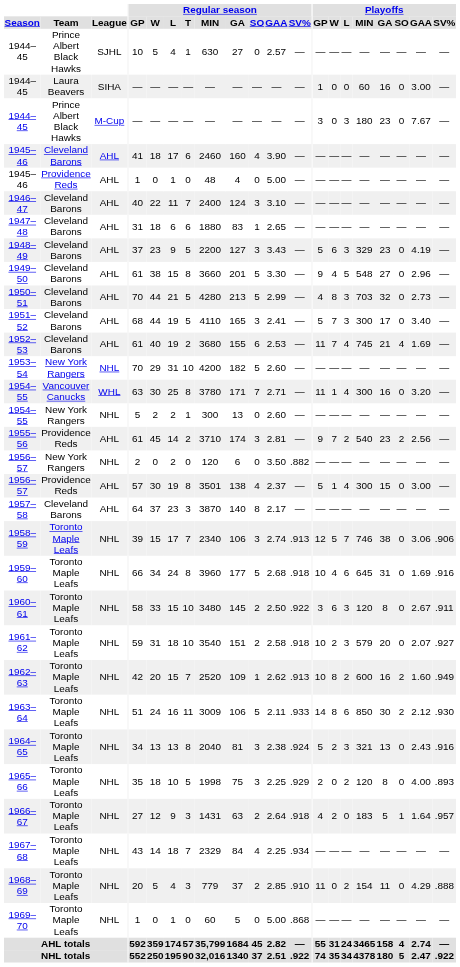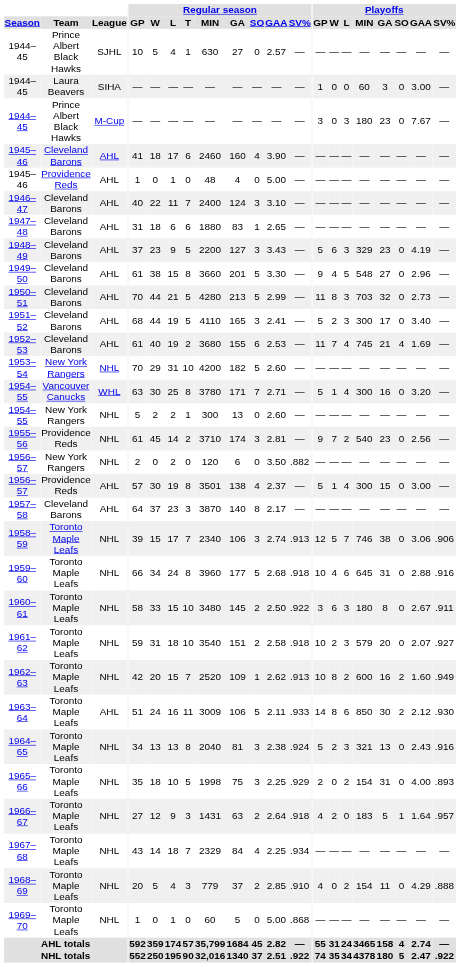 <table border="0" cellpadding="1" cellspacing="0" style="width:90%; text-align:center;">
 <tr bgcolor="#e0e0e0">
 <th colspan="3" bgcolor="#ffffff"></th>
 <th rowspan="99" bgcolor="#ffffff"></th>
 <th colspan="9" bgcolor="#e0e0e0"><a href='#'>Regular season</a></th>
 <th rowspan="99" bgcolor="#ffffff"></th>
 <th colspan="8" bgcolor="#e0e0e0"><a href='#'>Playoffs</a></th>
 </tr>
 <tr bgcolor="#e0e0e0">
 <th><a href='#'>Season</a></th>
 <th>Team</th>
 <th>League</th>
 <th>GP</th>
 <th>W</th>
 <th>L</th>
 <th>T</th>
 <th>MIN</th>
 <th>GA</th>
 <th><a href='#'>SO</a></th>
 <th><a href='#'>GAA</a></th>
 <th><a href='#'>SV%</a></th>
 <th>GP</th>
 <th>W</th>
 <th>L</th>
 <th>MIN</th>
 <th>GA</th>
 <th>SO</th>
 <th>GAA</th>
 <th>SV%</th>
 </tr>
 <tr>
 <td>1944–45</td>
 <td>Prince Albert Black Hawks</td>
 <td>SJHL</td>
 <td>10</td>
 <td>5</td>
 <td>4</td>
 <td>1</td>
 <td>630</td>
 <td>27</td>
 <td>0</td>
 <td>2.57</td>
 <td>—</td>
 <td>—</td>
 <td>—</td>
 <td>—</td>
 <td>—</td>
 <td>—</td>
 <td>—</td>
 <td>—</td>
 <td>—</td>
 </tr>
 <tr bgcolor="#f0f0f0">
 <td>1944–45</td>
 <td>Laura Beavers</td>
 <td>SIHA</td>
 <td>—</td>
 <td>—</td>
 <td>—</td>
 <td>—</td>
 <td>—</td>
 <td>—</td>
 <td>—</td>
 <td>—</td>
 <td>—</td>
 <td>1</td>
 <td>0</td>
 <td>0</td>
 <td>60</td>
-<td>16</td>
+<td>3</td>
 <td>0</td>
 <td>3.00</td>
 <td>—</td>
 </tr>
 <tr>
 <td><a href='#'>1944–45</a></td>
 <td>Prince Albert Black Hawks</td>
 <td><a href='#'>M-Cup</a></td>
 <td>—</td>
 <td>—</td>
 <td>—</td>
 <td>—</td>
 <td>—</td>
 <td>—</td>
 <td>—</td>
 <td>—</td>
 <td>—</td>
 <td>3</td>
 <td>0</td>
 <td>3</td>
 <td>180</td>
 <td>23</td>
 <td>0</td>
 <td>7.67</td>
 <td>—</td>
 </tr>
 <tr bgcolor="#f0f0f0">
 <td><a href='#'>1945–46</a></td>
 <td><a href='#'>Cleveland Barons</a></td>
 <td><a href='#'>AHL</a></td>
 <td>41</td>
 <td>18</td>
 <td>17</td>
 <td>6</td>
 <td>2460</td>
 <td>160</td>
 <td>4</td>
 <td>3.90</td>
 <td>—</td>
 <td>—</td>
 <td>—</td>
 <td>—</td>
 <td>—</td>
 <td>—</td>
 <td>—</td>
 <td>—</td>
 <td>—</td>
 </tr>
 <tr>
 <td>1945–46</td>
 <td><a href='#'>Providence Reds</a></td>
 <td>AHL</td>
 <td>1</td>
 <td>0</td>
 <td>1</td>
 <td>0</td>
 <td>48</td>
 <td>4</td>
 <td>0</td>
 <td>5.00</td>
 <td>—</td>
 <td>—</td>
 <td>—</td>
 <td>—</td>
 <td>—</td>
 <td>—</td>
 <td>—</td>
 <td>—</td>
 <td>—</td>
 </tr>
 <tr bgcolor="#f0f0f0">
 <td><a href='#'>1946–47</a></td>
 <td>Cleveland Barons</td>
 <td>AHL</td>
 <td>40</td>
 <td>22</td>
 <td>11</td>
 <td>7</td>
 <td>2400</td>
 <td>124</td>
 <td>3</td>
 <td>3.10</td>
 <td>—</td>
 <td>—</td>
 <td>—</td>
 <td>—</td>
 <td>—</td>
 <td>—</td>
 <td>—</td>
 <td>—</td>
 <td>—</td>
 </tr>
 <tr>
 <td><a href='#'>1947–48</a></td>
 <td>Cleveland Barons</td>
 <td>AHL</td>
 <td>31</td>
 <td>18</td>
 <td>6</td>
 <td>6</td>
 <td>1880</td>
 <td>83</td>
 <td>1</td>
 <td>2.65</td>
 <td>—</td>
 <td>—</td>
 <td>—</td>
 <td>—</td>
 <td>—</td>
 <td>—</td>
 <td>—</td>
 <td>—</td>
 <td>—</td>
 </tr>
 <tr bgcolor="#f0f0f0">
 <td><a href='#'>1948–49</a></td>
 <td>Cleveland Barons</td>
 <td>AHL</td>
 <td>37</td>
 <td>23</td>
 <td>9</td>
 <td>5</td>
 <td>2200</td>
 <td>127</td>
 <td>3</td>
 <td>3.43</td>
 <td>—</td>
 <td>5</td>
 <td>6</td>
 <td>3</td>
 <td>329</td>
 <td>23</td>
 <td>0</td>
 <td>4.19</td>
 <td>—</td>
 </tr>
 <tr>
 <td><a href='#'>1949–50</a></td>
 <td>Cleveland Barons</td>
 <td>AHL</td>
 <td>61</td>
 <td>38</td>
 <td>15</td>
 <td>8</td>
 <td>3660</td>
 <td>201</td>
 <td>5</td>
 <td>3.30</td>
 <td>—</td>
 <td>9</td>
 <td>4</td>
 <td>5</td>
 <td>548</td>
 <td>27</td>
 <td>0</td>
 <td>2.96</td>
 <td>—</td>
 </tr>
 <tr bgcolor="#f0f0f0">
 <td><a href='#'>1950–51</a></td>
 <td>Cleveland Barons</td>
 <td>AHL</td>
 <td>70</td>
 <td>44</td>
 <td>21</td>
 <td>5</td>
 <td>4280</td>
 <td>213</td>
 <td>5</td>
 <td>2.99</td>
 <td>—</td>
-<td>4</td>
+<td>11</td>
 <td>8</td>
 <td>3</td>
 <td>703</td>
 <td>32</td>
 <td>0</td>
 <td>2.73</td>
 <td>—</td>
 </tr>
 <tr>
 <td><a href='#'>1951–52</a></td>
 <td>Cleveland Barons</td>
 <td>AHL</td>
 <td>68</td>
 <td>44</td>
 <td>19</td>
 <td>5</td>
 <td>4110</td>
 <td>165</td>
 <td>3</td>
 <td>2.41</td>
 <td>—</td>
 <td>5</td>
-<td>7</td>
+<td>2</td>
 <td>3</td>
 <td>300</td>
 <td>17</td>
 <td>0</td>
 <td>3.40</td>
 <td>—</td>
 </tr>
 <tr bgcolor="#f0f0f0">
 <td><a href='#'>1952–53</a></td>
 <td>Cleveland Barons</td>
 <td>AHL</td>
 <td>61</td>
 <td>40</td>
 <td>19</td>
 <td>2</td>
 <td>3680</td>
 <td>155</td>
 <td>6</td>
 <td>2.53</td>
 <td>—</td>
 <td>11</td>
 <td>7</td>
 <td>4</td>
 <td>745</td>
 <td>21</td>
 <td>4</td>
 <td>1.69</td>
 <td>—</td>
 </tr>
 <tr>
 <td><a href='#'>1953–54</a></td>
 <td><a href='#'>New York Rangers</a></td>
 <td><a href='#'>NHL</a></td>
 <td>70</td>
 <td>29</td>
 <td>31</td>
 <td>10</td>
 <td>4200</td>
 <td>182</td>
 <td>5</td>
 <td>2.60</td>
 <td>—</td>
 <td>—</td>
 <td>—</td>
 <td>—</td>
 <td>—</td>
 <td>—</td>
 <td>—</td>
 <td>—</td>
 <td>—</td>
 </tr>
 <tr bgcolor="#f0f0f0">
 <td><a href='#'>1954–55</a></td>
 <td><a href='#'>Vancouver Canucks</a></td>
 <td><a href='#'>WHL</a></td>
 <td>63</td>
 <td>30</td>
 <td>25</td>
 <td>8</td>
 <td>3780</td>
 <td>171</td>
 <td>7</td>
 <td>2.71</td>
 <td>—</td>
-<td>11</td>
+<td>5</td>
 <td>1</td>
 <td>4</td>
 <td>300</td>
 <td>16</td>
 <td>0</td>
 <td>3.20</td>
 <td>—</td>
 </tr>
 <tr>
 <td><a href='#'>1954–55</a></td>
 <td>New York Rangers</td>
 <td>NHL</td>
 <td>5</td>
 <td>2</td>
 <td>2</td>
 <td>1</td>
 <td>300</td>
 <td>13</td>
 <td>0</td>
 <td>2.60</td>
 <td>—</td>
 <td>—</td>
 <td>—</td>
 <td>—</td>
 <td>—</td>
 <td>—</td>
 <td>—</td>
 <td>—</td>
 <td>—</td>
 </tr>
 <tr bgcolor="#f0f0f0">
 <td><a href='#'>1955–56</a></td>
 <td>Providence Reds</td>
-<td>AHL</td>
+<td>NHL</td>
 <td>61</td>
 <td>45</td>
 <td>14</td>
 <td>2</td>
 <td>3710</td>
 <td>174</td>
 <td>3</td>
 <td>2.81</td>
 <td>—</td>
 <td>9</td>
 <td>7</td>
 <td>2</td>
 <td>540</td>
 <td>23</td>
-<td>2</td>
+<td>0</td>
 <td>2.56</td>
 <td>—</td>
 </tr>
 <tr>
 <td><a href='#'>1956–57</a></td>
 <td>New York Rangers</td>
 <td>NHL</td>
 <td>2</td>
 <td>0</td>
 <td>2</td>
 <td>0</td>
 <td>120</td>
 <td>6</td>
 <td>0</td>
 <td>3.50</td>
 <td>.882</td>
 <td>—</td>
 <td>—</td>
 <td>—</td>
 <td>—</td>
 <td>—</td>
 <td>—</td>
 <td>—</td>
 <td>—</td>
 </tr>
 <tr bgcolor="#f0f0f0">
 <td><a href='#'>1956–57</a></td>
 <td>Providence Reds</td>
 <td>AHL</td>
 <td>57</td>
 <td>30</td>
 <td>19</td>
 <td>8</td>
 <td>3501</td>
 <td>138</td>
 <td>4</td>
 <td>2.37</td>
 <td>—</td>
 <td>5</td>
 <td>1</td>
 <td>4</td>
 <td>300</td>
 <td>15</td>
 <td>0</td>
 <td>3.00</td>
 <td>—</td>
 </tr>
 <tr>
 <td><a href='#'>1957–58</a></td>
 <td>Cleveland Barons</td>
 <td>AHL</td>
 <td>64</td>
 <td>37</td>
 <td>23</td>
 <td>3</td>
 <td>3870</td>
 <td>140</td>
 <td>8</td>
 <td>2.17</td>
 <td>—</td>
 <td>—</td>
 <td>—</td>
 <td>—</td>
 <td>—</td>
 <td>—</td>
 <td>—</td>
 <td>—</td>
 <td>—</td>
 </tr>
 <tr bgcolor="#f0f0f0">
 <td><a href='#'>1958–59</a></td>
 <td><a href='#'>Toronto Maple Leafs</a></td>
 <td>NHL</td>
 <td>39</td>
 <td>15</td>
 <td>17</td>
 <td>7</td>
 <td>2340</td>
 <td>106</td>
 <td>3</td>
 <td>2.74</td>
 <td>.913</td>
 <td>12</td>
 <td>5</td>
 <td>7</td>
 <td>746</td>
 <td>38</td>
 <td>0</td>
 <td>3.06</td>
 <td>.906</td>
 </tr>
 <tr>
 <td><a href='#'>1959–60</a></td>
 <td>Toronto Maple Leafs</td>
 <td>NHL</td>
 <td>66</td>
 <td>34</td>
 <td>24</td>
 <td>8</td>
 <td>3960</td>
 <td>177</td>
 <td>5</td>
 <td>2.68</td>
 <td>.918</td>
 <td>10</td>
 <td>4</td>
 <td>6</td>
 <td>645</td>
 <td>31</td>
 <td>0</td>
-<td>1.69</td>
+<td>2.88</td>
 <td>.916</td>
 </tr>
 <tr bgcolor="#f0f0f0">
 <td><a href='#'>1960–61</a></td>
 <td>Toronto Maple Leafs</td>
 <td>NHL</td>
 <td>58</td>
 <td>33</td>
 <td>15</td>
 <td>10</td>
 <td>3480</td>
 <td>145</td>
 <td>2</td>
 <td>2.50</td>
 <td>.922</td>
 <td>3</td>
 <td>6</td>
 <td>3</td>
-<td>120</td>
+<td>180</td>
 <td>8</td>
 <td>0</td>
 <td>2.67</td>
 <td>.911</td>
 </tr>
 <tr>
 <td><a href='#'>1961–62</a></td>
 <td>Toronto Maple Leafs</td>
 <td>NHL</td>
 <td>59</td>
 <td>31</td>
 <td>18</td>
 <td>10</td>
 <td>3540</td>
 <td>151</td>
 <td>2</td>
 <td>2.58</td>
 <td>.918</td>
 <td>10</td>
 <td>2</td>
 <td>3</td>
 <td>579</td>
 <td>20</td>
 <td>0</td>
 <td>2.07</td>
 <td>.927</td>
 </tr>
 <tr bgcolor="#f0f0f0">
 <td><a href='#'>1962–63</a></td>
 <td>Toronto Maple Leafs</td>
 <td>NHL</td>
 <td>42</td>
 <td>20</td>
 <td>15</td>
 <td>7</td>
 <td>2520</td>
 <td>109</td>
 <td>1</td>
 <td>2.62</td>
 <td>.913</td>
 <td>10</td>
 <td>8</td>
 <td>2</td>
 <td>600</td>
 <td>16</td>
 <td>2</td>
 <td>1.60</td>
 <td>.949</td>
 </tr>
 <tr>
 <td><a href='#'>1963–64</a></td>
 <td>Toronto Maple Leafs</td>
-<td>NHL</td>
+<td>AHL</td>
 <td>51</td>
 <td>24</td>
 <td>16</td>
 <td>11</td>
 <td>3009</td>
 <td>106</td>
 <td>5</td>
 <td>2.11</td>
 <td>.933</td>
 <td>14</td>
 <td>8</td>
 <td>6</td>
 <td>850</td>
 <td>30</td>
 <td>2</td>
 <td>2.12</td>
 <td>.930</td>
 </tr>
 <tr bgcolor="#f0f0f0">
 <td><a href='#'>1964–65</a></td>
 <td>Toronto Maple Leafs</td>
 <td>NHL</td>
 <td>34</td>
 <td>13</td>
 <td>13</td>
 <td>8</td>
 <td>2040</td>
 <td>81</td>
 <td>3</td>
 <td>2.38</td>
 <td>.924</td>
 <td>5</td>
 <td>2</td>
 <td>3</td>
 <td>321</td>
 <td>13</td>
 <td>0</td>
 <td>2.43</td>
 <td>.916</td>
 </tr>
 <tr>
 <td><a href='#'>1965–66</a></td>
 <td>Toronto Maple Leafs</td>
 <td>NHL</td>
 <td>35</td>
 <td>18</td>
 <td>10</td>
 <td>5</td>
 <td>1998</td>
 <td>75</td>
 <td>3</td>
 <td>2.25</td>
 <td>.929</td>
 <td>2</td>
 <td>0</td>
 <td>2</td>
-<td>120</td>
-<td>8</td>
+<td>154</td>
+<td>31</td>
 <td>0</td>
 <td>4.00</td>
 <td>.893</td>
 </tr>
 <tr bgcolor="#f0f0f0">
 <td><a href='#'>1966–67</a></td>
 <td>Toronto Maple Leafs</td>
 <td>NHL</td>
 <td>27</td>
 <td>12</td>
 <td>9</td>
 <td>3</td>
 <td>1431</td>
 <td>63</td>
 <td>2</td>
 <td>2.64</td>
 <td>.918</td>
 <td>4</td>
 <td>2</td>
 <td>0</td>
 <td>183</td>
 <td>5</td>
 <td>1</td>
 <td>1.64</td>
 <td>.957</td>
 </tr>
 <tr>
 <td><a href='#'>1967–68</a></td>
 <td>Toronto Maple Leafs</td>
 <td>NHL</td>
 <td>43</td>
 <td>14</td>
 <td>18</td>
 <td>7</td>
 <td>2329</td>
 <td>84</td>
 <td>4</td>
 <td>2.25</td>
 <td>.934</td>
 <td>—</td>
 <td>—</td>
 <td>—</td>
 <td>—</td>
 <td>—</td>
 <td>—</td>
 <td>—</td>
 <td>—</td>
 </tr>
 <tr bgcolor="#f0f0f0">
 <td><a href='#'>1968–69</a></td>
 <td>Toronto Maple Leafs</td>
 <td>NHL</td>
 <td>20</td>
 <td>5</td>
 <td>4</td>
 <td>3</td>
 <td>779</td>
 <td>37</td>
 <td>2</td>
 <td>2.85</td>
 <td>.910</td>
-<td>11</td>
+<td>4</td>
 <td>0</td>
 <td>2</td>
 <td>154</td>
 <td>11</td>
 <td>0</td>
 <td>4.29</td>
 <td>.888</td>
 </tr>
 <tr>
 <td><a href='#'>1969–70</a></td>
 <td>Toronto Maple Leafs</td>
 <td>NHL</td>
 <td>1</td>
 <td>0</td>
 <td>1</td>
 <td>0</td>
 <td>60</td>
 <td>5</td>
 <td>0</td>
 <td>5.00</td>
 <td>.868</td>
 <td>—</td>
 <td>—</td>
 <td>—</td>
 <td>—</td>
 <td>—</td>
 <td>—</td>
 <td>—</td>
 <td>—</td>
 </tr>
 <tr bgcolor="#e0e0e0">
 <th colspan=3>AHL totals</th>
 <th>592</th>
 <th>359</th>
 <th>174</th>
 <th>57</th>
 <th>35,799</th>
 <th>1684</th>
 <th>45</th>
 <th>2.82</th>
 <th>—</th>
 <th>55</th>
 <th>31</th>
 <th>24</th>
 <th>3465</th>
 <th>158</th>
 <th>4</th>
 <th>2.74</th>
 <th>—</th>
 </tr>
 <tr bgcolor="#e0e0e0">
 <th colspan=3>NHL totals</th>
 <th>552</th>
 <th>250</th>
 <th>195</th>
 <th>90</th>
 <th>32,016</th>
 <th>1340</th>
 <th>37</th>
 <th>2.51</th>
 <th>.922</th>
 <th>74</th>
 <th>35</th>
 <th>34</th>
 <th>4378</th>
 <th>180</th>
 <th>5</th>
 <th>2.47</th>
 <th>.922</th>
 </tr>
 </table>
